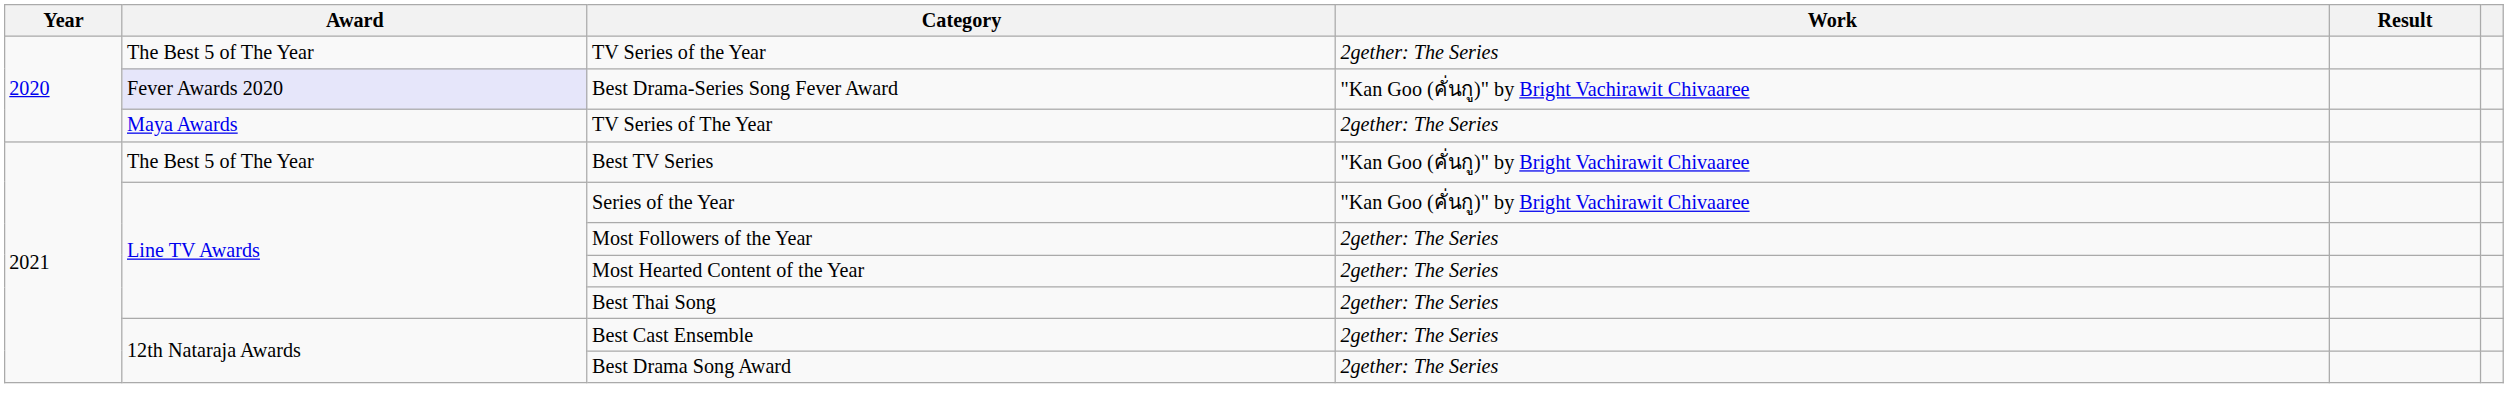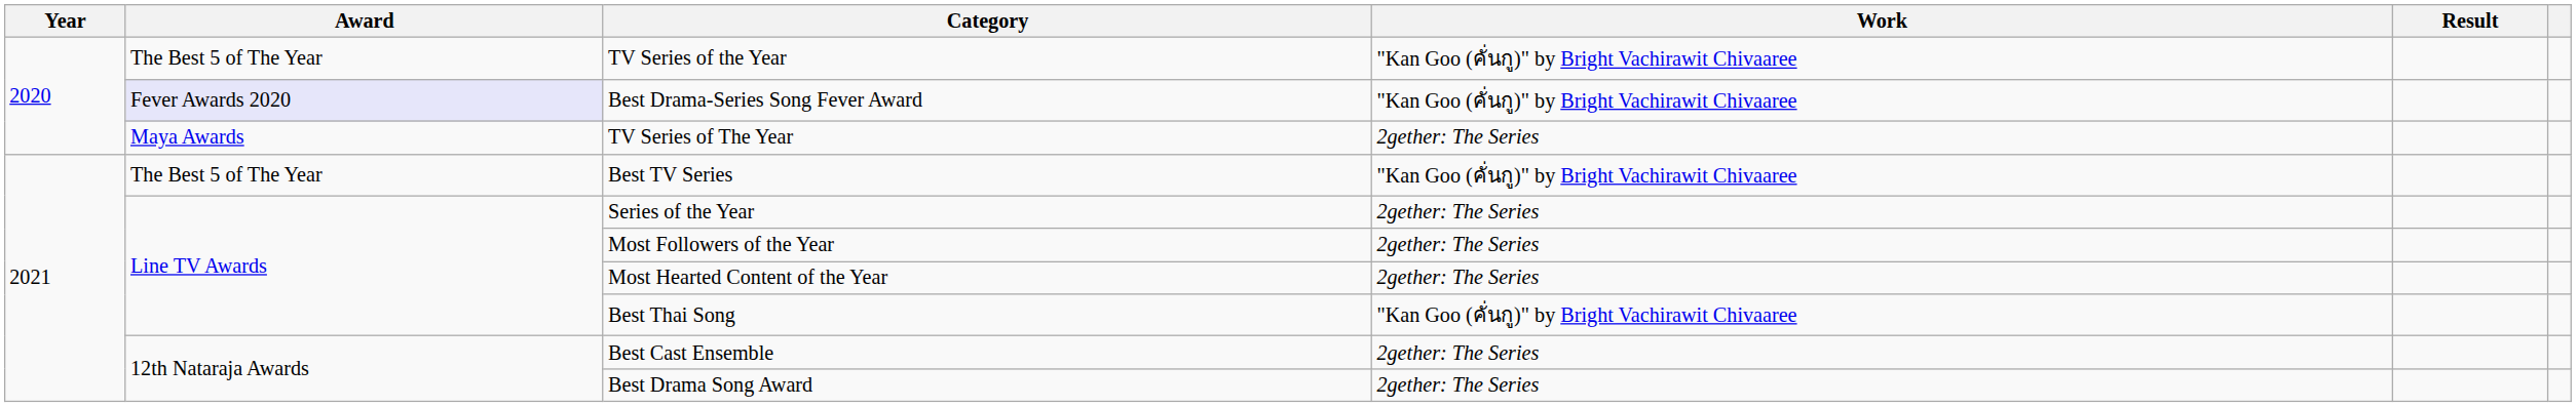 <table class="wikitable sortable plainrowheaders" style="width: 100%;">
 <tr>
 <th scope="col">Year</th>
 <th scope="col">Award</th>
 <th scope="col">Category</th>
 <th scope="col">Work</th>
 <th scope="col">Result</th>
 <th scope="col" class="unsortable"></th>
 </tr>
 <tr>
 <td Rowspan="3"><a href='#'>2020</a></td>
 <td>The Best 5 of The Year</td>
 <td>TV Series of the Year</td>
-<td><em>2gether: The Series</em></td>
+<td "Kan Goo" by Bright Vachirawit>"Kan Goo (คั่นกู)" by <a href='#'>Bright Vachirawit Chivaaree</a></td>
 <td></td>
 <td style="text-align: center;"></td>
 </tr>
 <tr>
 <td style="background: lavender;">Fever Awards 2020</td>
 <td>Best Drama-Series Song Fever Award</td>
 <td "Kan Goo" by Bright Vachirawit>"Kan Goo (คั่นกู)" by <a href='#'>Bright Vachirawit Chivaaree</a></td>
 <td></td>
 <td style="text-align: center;"></td>
 </tr>
 <tr>
 <td scope="row"><a href='#'>Maya Awards</a></td>
 <td>TV Series of The Year</td>
 <td><em>2gether: The Series</em></td>
 <td></td>
 <td style="text-align: center;"></td>
 </tr>
 <tr>
 <td rowspan="7">2021</td>
 <td>The Best 5 of The Year</td>
 <td>Best TV Series</td>
 <td "Kan Goo" by Bright Vachirawit>"Kan Goo (คั่นกู)" by <a href='#'>Bright Vachirawit Chivaaree</a></td>
 <td></td>
 <td style="text-align: center;"></td>
 </tr>
 <tr>
 <td rowspan="4"><a href='#'>Line TV Awards</a></td>
 <td>Series of the Year</td>
-<td "Kan Goo" by Bright Vachirawit>"Kan Goo (คั่นกู)" by <a href='#'>Bright Vachirawit Chivaaree</a></td>
+<td><em>2gether: The Series</em></td>
 <td></td>
 <td style="text-align: center;"></td>
 </tr>
 <tr>
 <td>Most Followers of the Year</td>
 <td><em>2gether: The Series</em></td>
 <td></td>
 <td style="text-align: center;"></td>
 </tr>
 <tr>
 <td>Most Hearted Content of the Year</td>
 <td><em>2gether: The Series</em></td>
 <td></td>
 <td style="text-align: center;"></td>
 </tr>
 <tr>
 <td>Best Thai Song</td>
-<td><em>2gether: The Series</em></td>
+<td "Kan Goo" by Bright Vachirawit>"Kan Goo (คั่นกู)" by <a href='#'>Bright Vachirawit Chivaaree</a></td>
 <td></td>
 <td style="text-align: center;"></td>
 </tr>
 <tr>
 <td Rowspan="2">12th Nataraja Awards</td>
 <td>Best Cast Ensemble</td>
 <td><em>2gether: The Series</em></td>
 <td></td>
 <td style="text-align: center;"></td>
 </tr>
 <tr>
 <td>Best Drama Song Award</td>
 <td><em>2gether: The Series</em></td>
 <td></td>
 <td style="text-align: center;"></td>
 </tr>
 </table>
